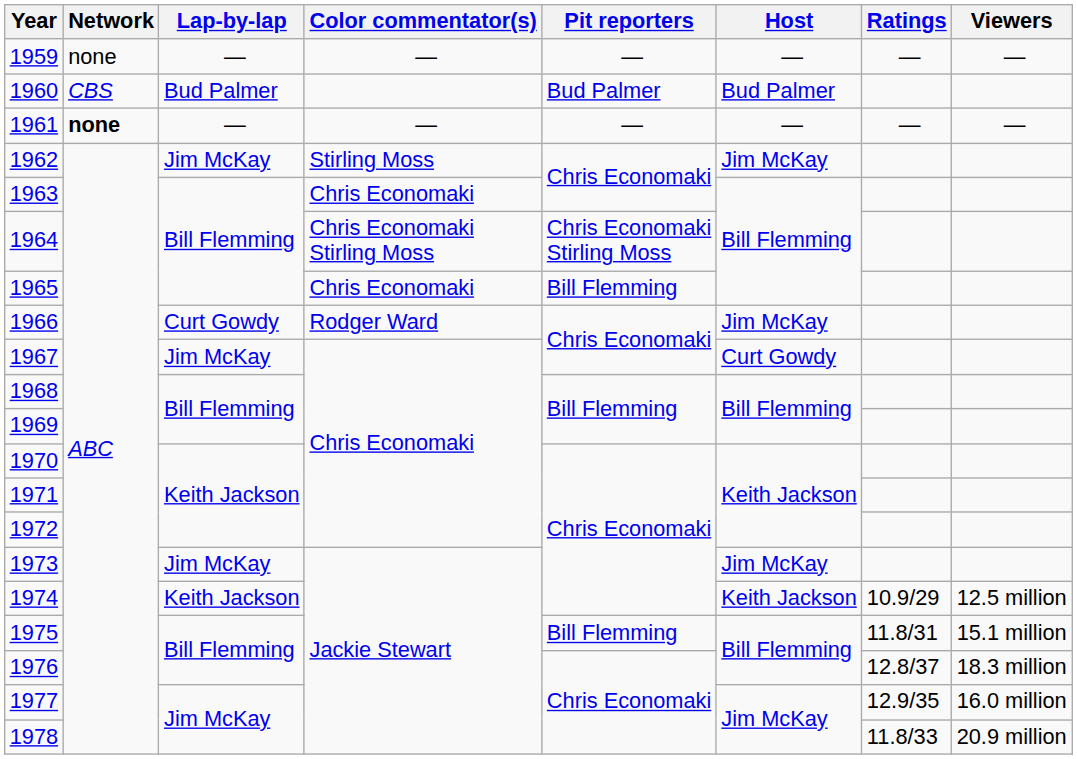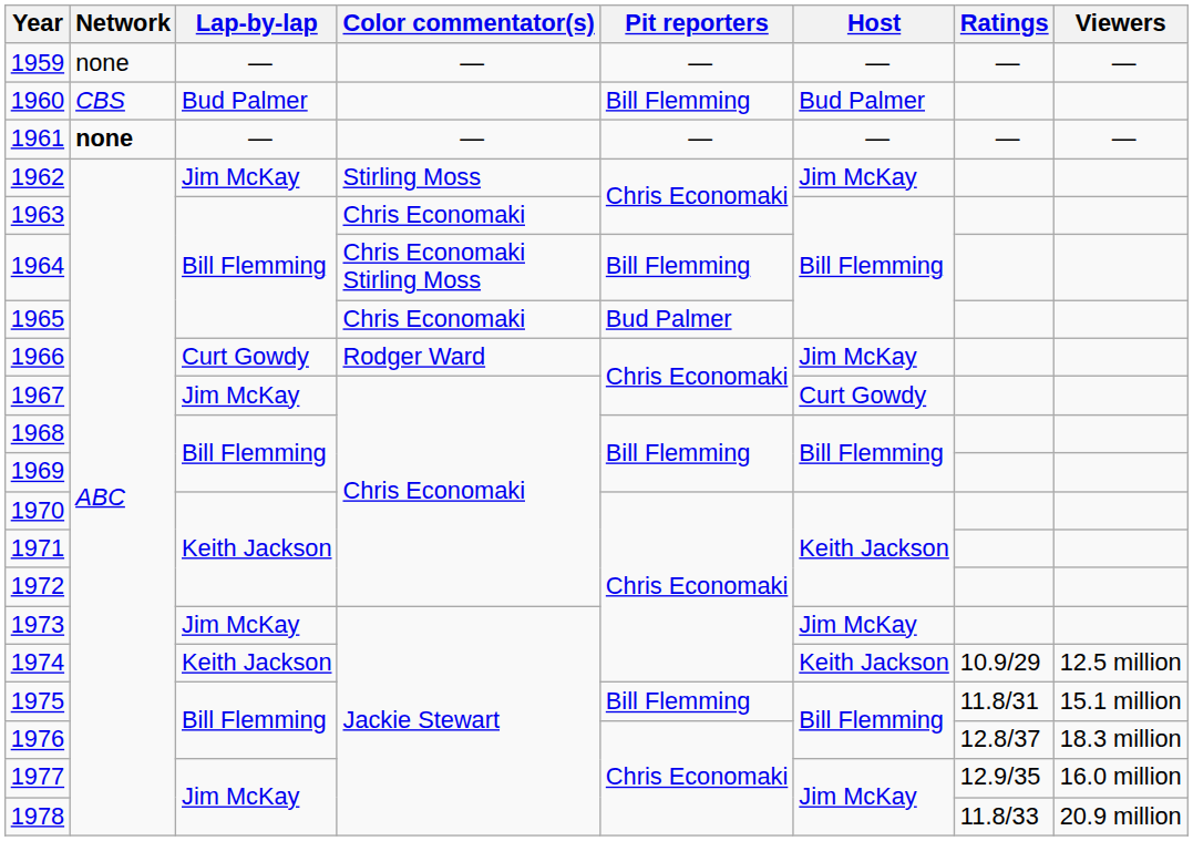 <table class="wikitable">
 <tr>
 <th>Year</th>
 <th>Network</th>
 <th><a href='#'>Lap-by-lap</a></th>
 <th><a href='#'>Color commentator(s)</a></th>
 <th><a href='#'>Pit reporters</a></th>
 <th><a href='#'>Host</a></th>
 <th><a href='#'>Ratings</a></th>
 <th>Viewers</th>
 </tr>
 <tr>
 <td><a href='#'>1959</a></td>
 <td>none</td>
 <td align=center> —</td>
 <td align=center> —</td>
 <td align=center> —</td>
 <td align=center> —</td>
 <td align=center> —</td>
 <td align=center> —</td>
 </tr>
 <tr>
 <td><a href='#'>1960</a></td>
 <td><em><a href='#'>CBS</a></em></td>
 <td><a href='#'>Bud Palmer</a></td>
 <td></td>
-<td><a href='#'>Bud Palmer</a></td>
+<td><a href='#'>Bill Flemming</a></td>
 <td><a href='#'>Bud Palmer</a></td>
 <td></td>
 <td></td>
 </tr>
 <tr>
 <td><a href='#'>1961</a></td>
 <td><strong>none</strong></td>
 <td align=center> —</td>
 <td align=center> —</td>
 <td align=center> —</td>
 <td align=center> —</td>
 <td align=center> —</td>
 <td align=center> —</td>
 </tr>
 <tr>
 <td><a href='#'>1962</a></td>
 <td rowspan=20><em><a href='#'>ABC</a></em></td>
 <td><a href='#'>Jim McKay</a></td>
 <td><a href='#'>Stirling Moss</a></td>
 <td rowspan=2><a href='#'>Chris Economaki</a></td>
 <td><a href='#'>Jim McKay</a></td>
 <td></td>
 <td></td>
 </tr>
 <tr>
 <td><a href='#'>1963</a></td>
 <td rowspan=3><a href='#'>Bill Flemming</a></td>
 <td><a href='#'>Chris Economaki</a></td>
 <td rowspan=3><a href='#'>Bill Flemming</a></td>
 <td></td>
 <td></td>
 </tr>
 <tr>
 <td><a href='#'>1964</a></td>
 <td><a href='#'>Chris Economaki</a><br><a href='#'>Stirling Moss</a></td>
-<td><a href='#'>Chris Economaki</a><br><a href='#'>Stirling Moss</a></td>
+<td><a href='#'>Bill Flemming</a></td>
 <td></td>
 <td></td>
 </tr>
 <tr>
 <td><a href='#'>1965</a></td>
 <td><a href='#'>Chris Economaki</a></td>
-<td><a href='#'>Bill Flemming</a></td>
+<td><a href='#'>Bud Palmer</a></td>
 <td></td>
 <td></td>
 </tr>
 <tr>
 <td><a href='#'>1966</a></td>
 <td><a href='#'>Curt Gowdy</a></td>
 <td><a href='#'>Rodger Ward</a></td>
 <td rowspan=2><a href='#'>Chris Economaki</a></td>
 <td><a href='#'>Jim McKay</a></td>
 <td></td>
 <td></td>
 </tr>
 <tr>
 <td><a href='#'>1967</a></td>
 <td><a href='#'>Jim McKay</a></td>
 <td rowspan=6><a href='#'>Chris Economaki</a></td>
 <td><a href='#'>Curt Gowdy</a></td>
 <td></td>
 <td></td>
 </tr>
 <tr>
 <td><a href='#'>1968</a></td>
 <td rowspan=2><a href='#'>Bill Flemming</a></td>
 <td rowspan=2><a href='#'>Bill Flemming</a></td>
 <td rowspan=2><a href='#'>Bill Flemming</a></td>
 <td></td>
 <td></td>
 </tr>
 <tr>
 <td><a href='#'>1969</a></td>
 <td></td>
 <td></td>
 </tr>
 <tr>
 <td><a href='#'>1970</a></td>
 <td rowspan=3><a href='#'>Keith Jackson</a></td>
 <td rowspan=5><a href='#'>Chris Economaki</a></td>
 <td rowspan=3><a href='#'>Keith Jackson</a></td>
 <td></td>
 <td></td>
 </tr>
 <tr>
 <td><a href='#'>1971</a></td>
 <td></td>
 <td></td>
 </tr>
 <tr>
 <td><a href='#'>1972</a></td>
 <td></td>
 <td></td>
 </tr>
 <tr>
 <td><a href='#'>1973</a></td>
 <td><a href='#'>Jim McKay</a></td>
 <td rowspan=6><a href='#'>Jackie Stewart</a></td>
 <td><a href='#'>Jim McKay</a></td>
 <td></td>
 <td></td>
 </tr>
 <tr>
 <td><a href='#'>1974</a></td>
 <td><a href='#'>Keith Jackson</a></td>
 <td><a href='#'>Keith Jackson</a></td>
 <td>10.9/29</td>
 <td>12.5 million</td>
 </tr>
 <tr>
 <td><a href='#'>1975</a></td>
 <td rowspan=2><a href='#'>Bill Flemming</a></td>
 <td><a href='#'>Bill Flemming</a></td>
 <td rowspan=2><a href='#'>Bill Flemming</a></td>
 <td>11.8/31</td>
 <td>15.1 million</td>
 </tr>
 <tr>
 <td><a href='#'>1976</a></td>
 <td rowspan=3><a href='#'>Chris Economaki</a></td>
 <td>12.8/37</td>
 <td>18.3 million</td>
 </tr>
 <tr>
 <td><a href='#'>1977</a></td>
 <td rowspan=2><a href='#'>Jim McKay</a></td>
 <td rowspan=2><a href='#'>Jim McKay</a></td>
 <td>12.9/35</td>
 <td>16.0 million</td>
 </tr>
 <tr>
 <td><a href='#'>1978</a></td>
 <td>11.8/33</td>
 <td>20.9 million</td>
 </tr>
 </table>
